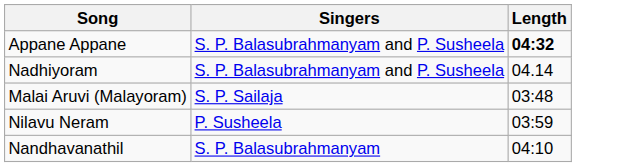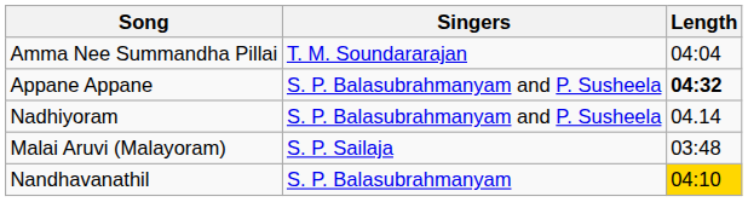 <table class="wikitable" style="font-size:95%;">
 <tr>
 <th>Song</th>
 <th>Singers</th>
 <th>Length</th>
+</tr>
+<tr>
+<td>Amma Nee Summandha Pillai</td>
+<td><a href='#'>T. M. Soundararajan</a></td>
+<td>04:04</td>
 </tr>
 <tr>
 <td>Appane Appane</td>
 <td><a href='#'>S. P. Balasubrahmanyam</a> and <a href='#'>P. Susheela</a></td>
 <td><strong>04:32</strong></td>
 </tr>
 <tr>
 <td>Nadhiyoram</td>
 <td><a href='#'>S. P. Balasubrahmanyam</a> and <a href='#'>P. Susheela</a></td>
 <td>04.14</td>
 </tr>
 <tr>
 <td>Malai Aruvi (Malayoram)</td>
 <td><a href='#'>S. P. Sailaja</a></td>
 <td>03:48</td>
 </tr>
 <tr>
-<td>Nilavu Neram</td>
-<td><a href='#'>P. Susheela</a></td>
-<td>03:59</td>
-</tr>
-<tr>
 <td>Nandhavanathil</td>
 <td><a href='#'>S. P. Balasubrahmanyam</a></td>
-<td>04:10</td>
+<td style="background: gold;">04:10</td>
 </tr>
 </table>
